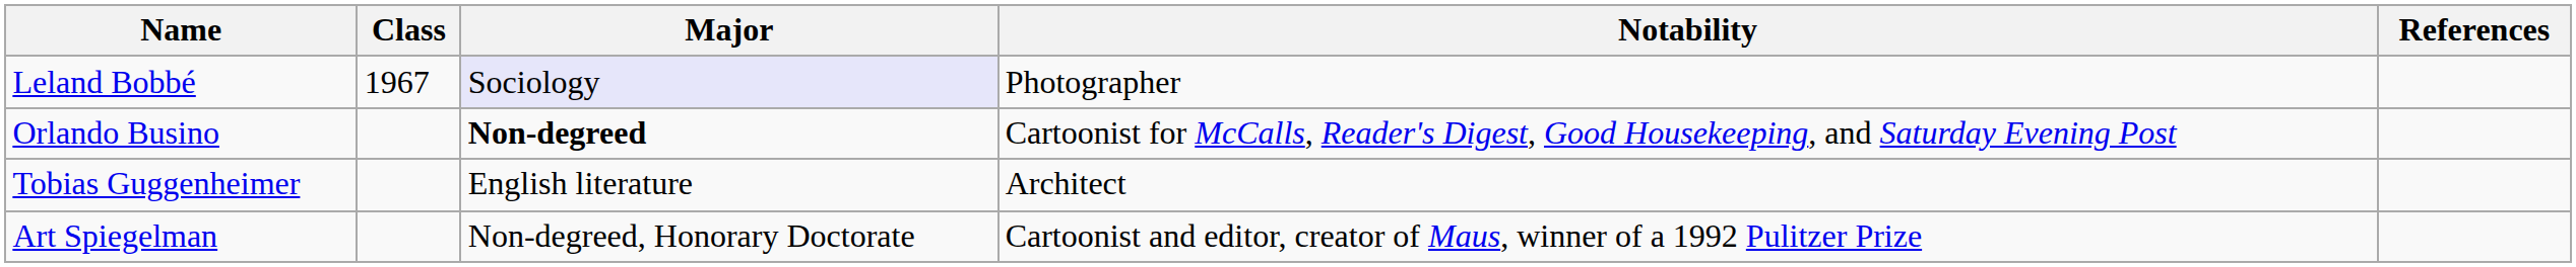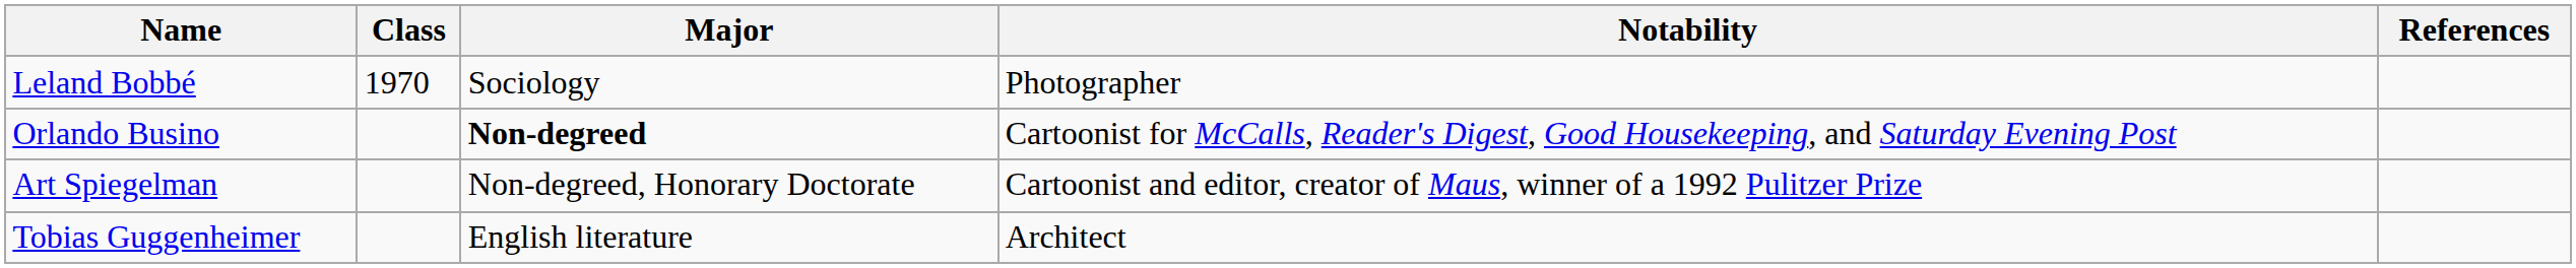 <table class="wikitable sortable" style="width:100%;">
 <tr>
 <th>Name</th>
 <th>Class</th>
 <th>Major</th>
 <th>Notability</th>
 <th>References</th>
 </tr>
 <tr>
 <td><a href='#'>Leland Bobbé</a></td>
-<td>1967</td>
-<td style="background: lavender;">Sociology</td>
+<td>1970</td>
+<td>Sociology</td>
 <td>Photographer</td>
 <td></td>
 </tr>
 <tr>
 <td><a href='#'>Orlando Busino</a></td>
 <td></td>
 <td><strong>Non-degreed</strong></td>
 <td>Cartoonist for <em><a href='#'>McCalls</a></em>, <em><a href='#'>Reader's Digest</a></em>, <em><a href='#'>Good Housekeeping</a></em>, and <em><a href='#'>Saturday Evening Post</a></em></td>
 <td></td>
 </tr>
 <tr>
+<td><a href='#'>Art Spiegelman</a></td>
+<td></td>
+<td>Non-degreed, Honorary Doctorate</td>
+<td>Cartoonist and editor, creator of <em><a href='#'>Maus</a></em>, winner of a 1992 <a href='#'>Pulitzer Prize</a></td>
+<td></td>
+</tr>
+<tr>
 <td><a href='#'>Tobias Guggenheimer</a></td>
 <td></td>
 <td>English literature</td>
 <td>Architect</td>
 <td></td>
 </tr>
-<tr>
-<td><a href='#'>Art Spiegelman</a></td>
-<td></td>
-<td>Non-degreed, Honorary Doctorate</td>
-<td>Cartoonist and editor, creator of <em><a href='#'>Maus</a></em>, winner of a 1992 <a href='#'>Pulitzer Prize</a></td>
-<td></td>
-</tr>
 </table>
